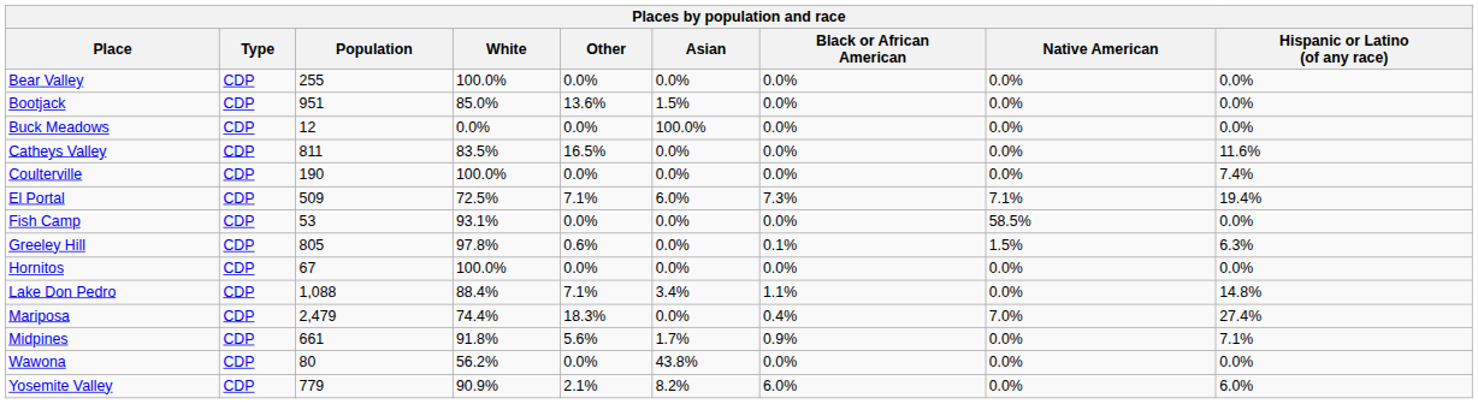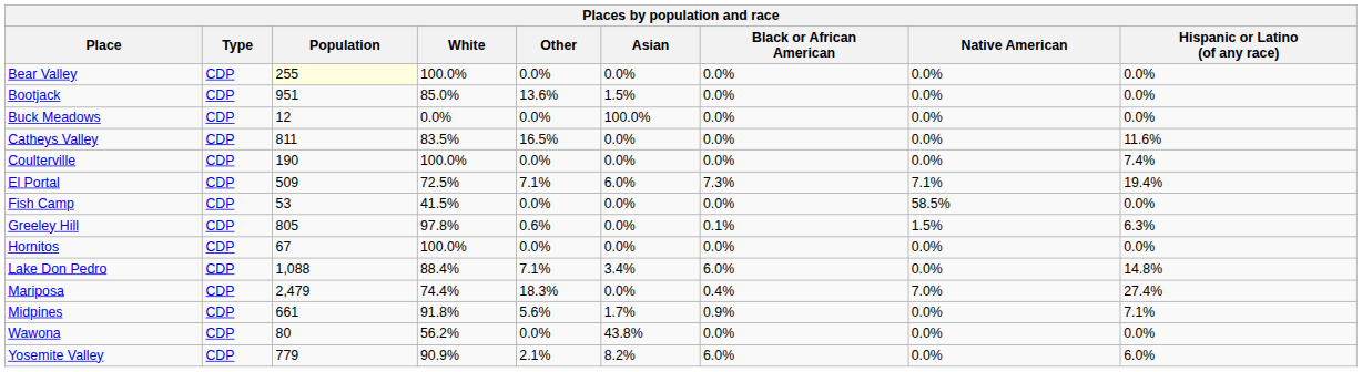 <table class="wikitable collapsible collapsed sortable" style="width: 100%;">
 <tr>
 <th colspan=9>Places by population and race</th>
 </tr>
 <tr>
 <th>Place</th>
 <th>Type</th>
 <th data-sort-type="number">Population</th>
 <th data-sort-type="number">White</th>
 <th data-sort-type="number">Other<br></th>
 <th data-sort-type="number">Asian</th>
 <th data-sort-type="number">Black or African<br>American</th>
 <th data-sort-type="number">Native American<br></th>
 <th data-sort-type="number">Hispanic or Latino<br>(of any race)</th>
 </tr>
 <tr>
 <td><a href='#'>Bear Valley</a></td>
 <td><a href='#'>CDP</a></td>
-<td>255</td>
+<td style="background: lightyellow;">255</td>
 <td>100.0%</td>
 <td>0.0%</td>
 <td>0.0%</td>
 <td>0.0%</td>
 <td>0.0%</td>
 <td>0.0%</td>
 </tr>
 <tr>
 <td><a href='#'>Bootjack</a></td>
 <td><a href='#'>CDP</a></td>
 <td>951</td>
 <td>85.0%</td>
 <td>13.6%</td>
 <td>1.5%</td>
 <td>0.0%</td>
 <td>0.0%</td>
 <td>0.0%</td>
 </tr>
 <tr>
 <td><a href='#'>Buck Meadows</a></td>
 <td><a href='#'>CDP</a></td>
 <td>12</td>
 <td>0.0%</td>
 <td>0.0%</td>
 <td>100.0%</td>
 <td>0.0%</td>
 <td>0.0%</td>
 <td>0.0%</td>
 </tr>
 <tr>
 <td><a href='#'>Catheys Valley</a></td>
 <td><a href='#'>CDP</a></td>
 <td>811</td>
 <td>83.5%</td>
 <td>16.5%</td>
 <td>0.0%</td>
 <td>0.0%</td>
 <td>0.0%</td>
 <td>11.6%</td>
 </tr>
 <tr>
 <td><a href='#'>Coulterville</a></td>
 <td><a href='#'>CDP</a></td>
 <td>190</td>
 <td>100.0%</td>
 <td>0.0%</td>
 <td>0.0%</td>
 <td>0.0%</td>
 <td>0.0%</td>
 <td>7.4%</td>
 </tr>
 <tr>
 <td><a href='#'>El Portal</a></td>
 <td><a href='#'>CDP</a></td>
 <td>509</td>
 <td>72.5%</td>
 <td>7.1%</td>
 <td>6.0%</td>
 <td>7.3%</td>
 <td>7.1%</td>
 <td>19.4%</td>
 </tr>
 <tr>
 <td><a href='#'>Fish Camp</a></td>
 <td><a href='#'>CDP</a></td>
 <td>53</td>
-<td>93.1%</td>
+<td>41.5%</td>
 <td>0.0%</td>
 <td>0.0%</td>
 <td>0.0%</td>
 <td>58.5%</td>
 <td>0.0%</td>
 </tr>
 <tr>
 <td><a href='#'>Greeley Hill</a></td>
 <td><a href='#'>CDP</a></td>
 <td>805</td>
 <td>97.8%</td>
 <td>0.6%</td>
 <td>0.0%</td>
 <td>0.1%</td>
 <td>1.5%</td>
 <td>6.3%</td>
 </tr>
 <tr>
 <td><a href='#'>Hornitos</a></td>
 <td><a href='#'>CDP</a></td>
 <td>67</td>
 <td>100.0%</td>
 <td>0.0%</td>
 <td>0.0%</td>
 <td>0.0%</td>
 <td>0.0%</td>
 <td>0.0%</td>
 </tr>
 <tr>
 <td><a href='#'>Lake Don Pedro</a></td>
 <td><a href='#'>CDP</a></td>
 <td>1,088</td>
 <td>88.4%</td>
 <td>7.1%</td>
 <td>3.4%</td>
-<td>1.1%</td>
+<td>6.0%</td>
 <td>0.0%</td>
 <td>14.8%</td>
 </tr>
 <tr>
 <td><a href='#'>Mariposa</a></td>
 <td><a href='#'>CDP</a></td>
 <td>2,479</td>
 <td>74.4%</td>
 <td>18.3%</td>
 <td>0.0%</td>
 <td>0.4%</td>
 <td>7.0%</td>
 <td>27.4%</td>
 </tr>
 <tr>
 <td><a href='#'>Midpines</a></td>
 <td><a href='#'>CDP</a></td>
 <td>661</td>
 <td>91.8%</td>
 <td>5.6%</td>
 <td>1.7%</td>
 <td>0.9%</td>
 <td>0.0%</td>
 <td>7.1%</td>
 </tr>
 <tr>
 <td><a href='#'>Wawona</a></td>
 <td><a href='#'>CDP</a></td>
 <td>80</td>
 <td>56.2%</td>
 <td>0.0%</td>
 <td>43.8%</td>
 <td>0.0%</td>
 <td>0.0%</td>
 <td>0.0%</td>
 </tr>
 <tr>
 <td><a href='#'>Yosemite Valley</a></td>
 <td><a href='#'>CDP</a></td>
 <td>779</td>
 <td>90.9%</td>
 <td>2.1%</td>
 <td>8.2%</td>
 <td>6.0%</td>
 <td>0.0%</td>
 <td>6.0%</td>
 </tr>
 </table>
